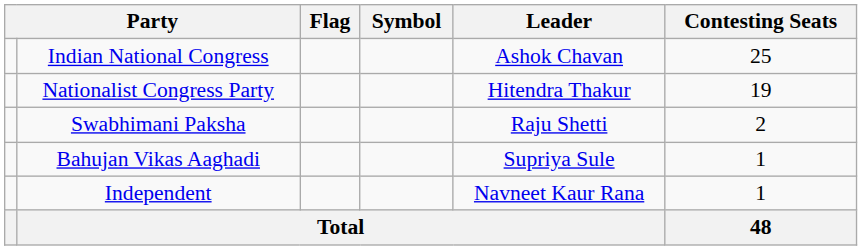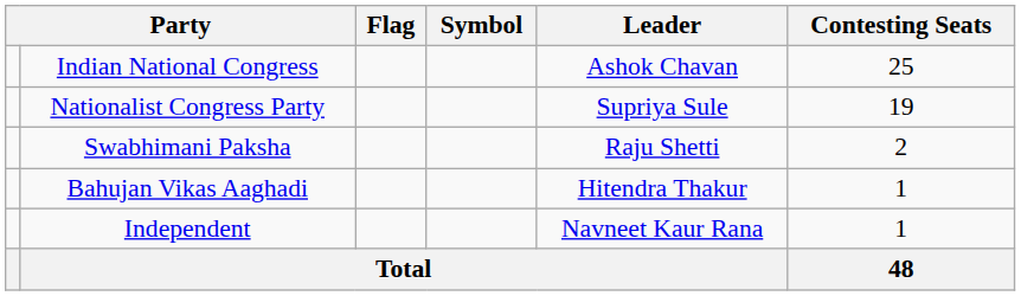 <table class="wikitable" width="50%" style="text-align:center">
 <tr>
 <th colspan="2">Party</th>
 <th>Flag</th>
 <th>Symbol</th>
 <th>Leader</th>
 <th>Contesting Seats</th>
 </tr>
 <tr>
 <td></td>
 <td><a href='#'>Indian National Congress</a></td>
 <td></td>
 <td></td>
 <td><a href='#'>Ashok Chavan</a></td>
 <td>25</td>
 </tr>
 <tr>
 <td></td>
 <td><a href='#'>Nationalist Congress Party</a></td>
 <td></td>
 <td></td>
-<td><a href='#'>Hitendra Thakur</a></td>
+<td><a href='#'>Supriya Sule</a></td>
 <td>19</td>
 </tr>
 <tr>
 <td></td>
 <td><a href='#'>Swabhimani Paksha</a></td>
 <td></td>
 <td></td>
 <td><a href='#'>Raju Shetti</a></td>
 <td>2</td>
 </tr>
 <tr>
 <td></td>
 <td><a href='#'>Bahujan Vikas Aaghadi</a></td>
 <td></td>
 <td></td>
-<td><a href='#'>Supriya Sule</a></td>
+<td><a href='#'>Hitendra Thakur</a></td>
 <td>1</td>
 </tr>
 <tr>
 <td></td>
 <td><a href='#'>Independent</a></td>
 <td></td>
 <td></td>
 <td><a href='#'>Navneet Kaur Rana</a></td>
 <td>1</td>
 </tr>
 <tr>
 <th></th>
 <th colspan="4">Total</th>
 <th>48</th>
 </tr>
 </table>
